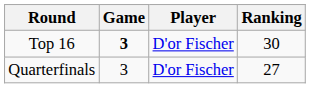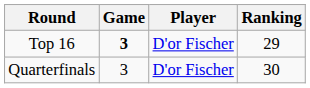 <table class="wikitable sortable" style="text-align: center;">
 <tr>
 <th align="center">Round</th>
 <th align="center">Game</th>
 <th align="center">Player</th>
 <th align="center">Ranking</th>
 </tr>
 <tr>
 <td>Top 16</td>
 <td><strong>3</strong></td>
 <td align="left"> <a href='#'>D'or Fischer</a></td>
-<td>30</td>
+<td>29</td>
 </tr>
 <tr>
 <td>Quarterfinals</td>
 <td>3</td>
 <td aligh="left"> <a href='#'>D'or Fischer</a></td>
-<td>27</td>
+<td>30</td>
 </tr>
 </table>
